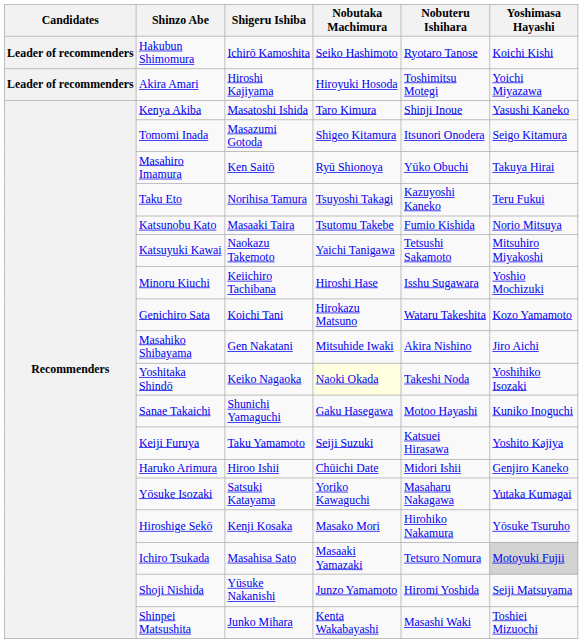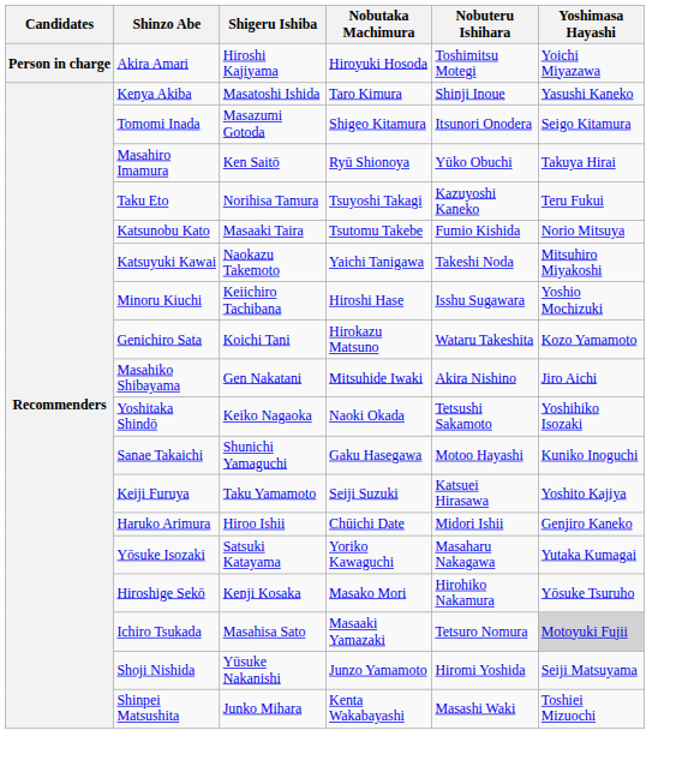 <table class="wikitable">
 <tr>
 <th>Candidates</th>
 <th style="width:7em;">Shinzo Abe</th>
 <th style="width:7em;">Shigeru Ishiba</th>
 <th style="width:7em;">Nobutaka Machimura</th>
 <th style="width:7em;">Nobuteru Ishihara</th>
 <th style="width:7em;">Yoshimasa Hayashi</th>
 </tr>
 <tr>
-<th>Leader of recommenders</th>
-<td><a href='#'>Hakubun Shimomura</a></td>
-<td><a href='#'>Ichirō Kamoshita</a></td>
-<td><a href='#'>Seiko Hashimoto</a></td>
-<td><a href='#'>Ryotaro Tanose</a></td>
-<td><a href='#'>Koichi Kishi</a></td>
-</tr>
-<tr>
-<th>Leader of recommenders</th>
+<th>Person in charge</th>
 <td><a href='#'>Akira Amari</a></td>
 <td><a href='#'>Hiroshi Kajiyama</a></td>
 <td><a href='#'>Hiroyuki Hosoda</a></td>
 <td><a href='#'>Toshimitsu Motegi</a></td>
 <td><a href='#'>Yoichi Miyazawa</a></td>
 </tr>
 <tr>
 <th rowspan=18>Recommenders</th>
 <td><a href='#'>Kenya Akiba</a></td>
 <td><a href='#'>Masatoshi Ishida</a></td>
 <td><a href='#'>Taro Kimura</a></td>
 <td><a href='#'>Shinji Inoue</a></td>
 <td><a href='#'>Yasushi Kaneko</a></td>
 </tr>
 <tr>
 <td><a href='#'>Tomomi Inada</a></td>
 <td><a href='#'>Masazumi Gotoda</a></td>
 <td><a href='#'>Shigeo Kitamura</a></td>
 <td><a href='#'>Itsunori Onodera</a></td>
 <td><a href='#'>Seigo Kitamura</a></td>
 </tr>
 <tr>
 <td><a href='#'>Masahiro Imamura</a></td>
 <td><a href='#'>Ken Saitō</a></td>
 <td><a href='#'>Ryū Shionoya</a></td>
 <td><a href='#'>Yūko Obuchi</a></td>
 <td><a href='#'>Takuya Hirai</a></td>
 </tr>
 <tr>
 <td><a href='#'>Taku Eto</a></td>
 <td><a href='#'>Norihisa Tamura</a></td>
 <td><a href='#'>Tsuyoshi Takagi</a></td>
 <td><a href='#'>Kazuyoshi Kaneko</a></td>
 <td><a href='#'>Teru Fukui</a></td>
 </tr>
 <tr>
 <td><a href='#'>Katsunobu Kato</a></td>
 <td><a href='#'>Masaaki Taira</a></td>
 <td><a href='#'>Tsutomu Takebe</a></td>
 <td><a href='#'>Fumio Kishida</a></td>
 <td><a href='#'>Norio Mitsuya</a></td>
 </tr>
 <tr>
 <td><a href='#'>Katsuyuki Kawai</a></td>
 <td><a href='#'>Naokazu Takemoto</a></td>
 <td><a href='#'>Yaichi Tanigawa</a></td>
-<td><a href='#'>Tetsushi Sakamoto</a></td>
+<td><a href='#'>Takeshi Noda</a></td>
 <td><a href='#'>Mitsuhiro Miyakoshi</a></td>
 </tr>
 <tr>
 <td><a href='#'>Minoru Kiuchi</a></td>
 <td><a href='#'>Keiichiro Tachibana</a></td>
 <td><a href='#'>Hiroshi Hase</a></td>
 <td><a href='#'>Isshu Sugawara</a></td>
 <td><a href='#'>Yoshio Mochizuki</a></td>
 </tr>
 <tr>
 <td><a href='#'>Genichiro Sata</a></td>
 <td><a href='#'>Koichi Tani</a></td>
 <td><a href='#'>Hirokazu Matsuno</a></td>
 <td><a href='#'>Wataru Takeshita</a></td>
 <td><a href='#'>Kozo Yamamoto</a></td>
 </tr>
 <tr>
 <td><a href='#'>Masahiko Shibayama</a></td>
 <td><a href='#'>Gen Nakatani</a></td>
 <td><a href='#'>Mitsuhide Iwaki</a></td>
 <td><a href='#'>Akira Nishino</a></td>
 <td><a href='#'>Jiro Aichi</a></td>
 </tr>
 <tr>
 <td><a href='#'>Yoshitaka Shindō</a></td>
 <td><a href='#'>Keiko Nagaoka</a></td>
-<td style="background: lightyellow;"><a href='#'>Naoki Okada</a></td>
-<td><a href='#'>Takeshi Noda</a></td>
+<td><a href='#'>Naoki Okada</a></td>
+<td><a href='#'>Tetsushi Sakamoto</a></td>
 <td><a href='#'>Yoshihiko Isozaki</a></td>
 </tr>
 <tr>
 <td><a href='#'>Sanae Takaichi</a></td>
 <td><a href='#'>Shunichi Yamaguchi</a></td>
 <td><a href='#'>Gaku Hasegawa</a></td>
 <td><a href='#'>Motoo Hayashi</a></td>
 <td><a href='#'>Kuniko Inoguchi</a></td>
 </tr>
 <tr>
 <td><a href='#'>Keiji Furuya</a></td>
 <td><a href='#'>Taku Yamamoto</a></td>
 <td><a href='#'>Seiji Suzuki</a></td>
 <td><a href='#'>Katsuei Hirasawa</a></td>
 <td><a href='#'>Yoshito Kajiya</a></td>
 </tr>
 <tr>
 <td><a href='#'>Haruko Arimura</a></td>
 <td><a href='#'>Hiroo Ishii</a></td>
 <td><a href='#'>Chūichi Date</a></td>
 <td><a href='#'>Midori Ishii</a></td>
 <td><a href='#'>Genjiro Kaneko</a></td>
 </tr>
 <tr>
 <td><a href='#'>Yōsuke Isozaki</a></td>
 <td><a href='#'>Satsuki Katayama</a></td>
 <td><a href='#'>Yoriko Kawaguchi</a></td>
 <td><a href='#'>Masaharu Nakagawa</a></td>
 <td><a href='#'>Yutaka Kumagai</a></td>
 </tr>
 <tr>
 <td><a href='#'>Hiroshige Sekō</a></td>
 <td><a href='#'>Kenji Kosaka</a></td>
 <td><a href='#'>Masako Mori</a></td>
 <td><a href='#'>Hirohiko Nakamura</a></td>
 <td><a href='#'>Yōsuke Tsuruho</a></td>
 </tr>
 <tr>
 <td><a href='#'>Ichiro Tsukada</a></td>
 <td><a href='#'>Masahisa Sato</a></td>
 <td><a href='#'>Masaaki Yamazaki</a></td>
 <td><a href='#'>Tetsuro Nomura</a></td>
 <td style="background: lightgrey;"><a href='#'>Motoyuki Fujii</a></td>
 </tr>
 <tr>
 <td><a href='#'>Shoji Nishida</a></td>
 <td><a href='#'>Yūsuke Nakanishi</a></td>
 <td><a href='#'>Junzo Yamamoto</a></td>
 <td><a href='#'>Hiromi Yoshida</a></td>
 <td><a href='#'>Seiji Matsuyama</a></td>
 </tr>
 <tr>
 <td><a href='#'>Shinpei Matsushita</a></td>
 <td><a href='#'>Junko Mihara</a></td>
 <td><a href='#'>Kenta Wakabayashi</a></td>
 <td><a href='#'>Masashi Waki</a></td>
 <td><a href='#'>Toshiei Mizuochi</a></td>
 </tr>
 </table>
